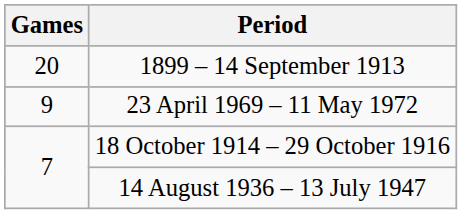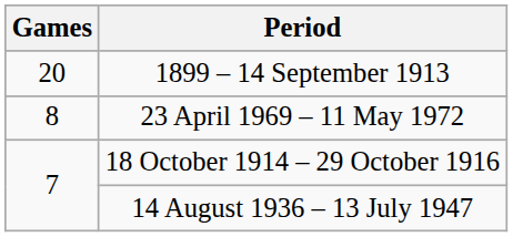 <table class="wikitable" style="font-size:90%; text-align: center">
 <tr>
 <th>Games</th>
 <th>Period</th>
 </tr>
 <tr>
 <td>20</td>
 <td>1899 – 14 September 1913</td>
 </tr>
 <tr>
-<td>9</td>
+<td>8</td>
 <td>23 April 1969 – 11 May 1972</td>
 </tr>
 <tr>
 <td rowspan=2>7</td>
 <td>18 October 1914 – 29 October 1916</td>
 </tr>
 <tr>
 <td>14 August 1936 – 13 July 1947</td>
 </tr>
 </table>
